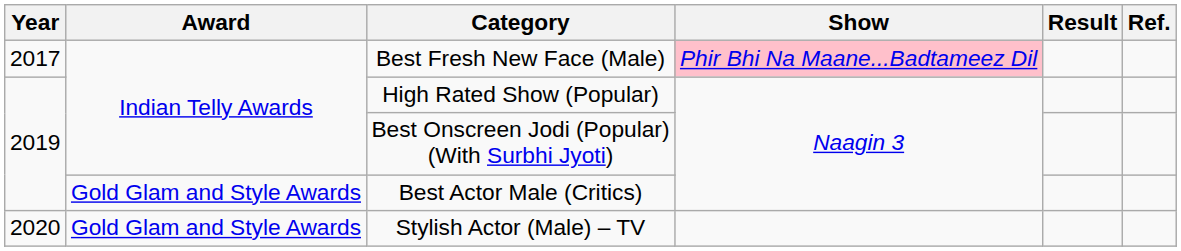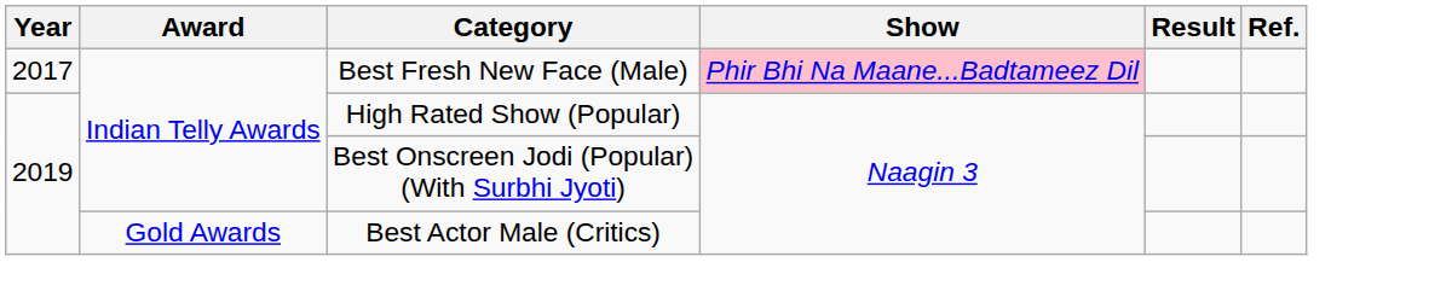 <table class="wikitable" style="text-align:center;">
 <tr>
 <th>Year</th>
 <th>Award</th>
 <th>Category</th>
 <th>Show</th>
 <th>Result</th>
 <th>Ref.</th>
 </tr>
 <tr>
 <td>2017</td>
 <td rowspan=3><a href='#'>Indian Telly Awards</a></td>
 <td>Best Fresh New Face (Male)</td>
 <td style="background: pink;"><em><a href='#'>Phir Bhi Na Maane...Badtameez Dil</a></em></td>
 <td></td>
 <td></td>
 </tr>
 <tr>
 <td rowspan=3>2019</td>
 <td>High Rated Show (Popular)</td>
 <td rowspan=3><em><a href='#'>Naagin 3</a></em></td>
 <td></td>
 <td></td>
 </tr>
 <tr>
 <td>Best Onscreen Jodi (Popular)<br>(With <a href='#'>Surbhi Jyoti</a>)</td>
 <td></td>
 <td></td>
 </tr>
 <tr>
-<td><a href='#'>Gold Glam and Style Awards</a></td>
+<td><a href='#'>Gold Awards</a></td>
 <td>Best Actor Male (Critics)</td>
 <td></td>
 <td></td>
 </tr>
-<tr>
-<td>2020</td>
-<td><a href='#'>Gold Glam and Style Awards</a></td>
-<td>Stylish Actor (Male) – TV</td>
-<td></td>
-<td></td>
-<td></td>
-</tr>
 </table>
